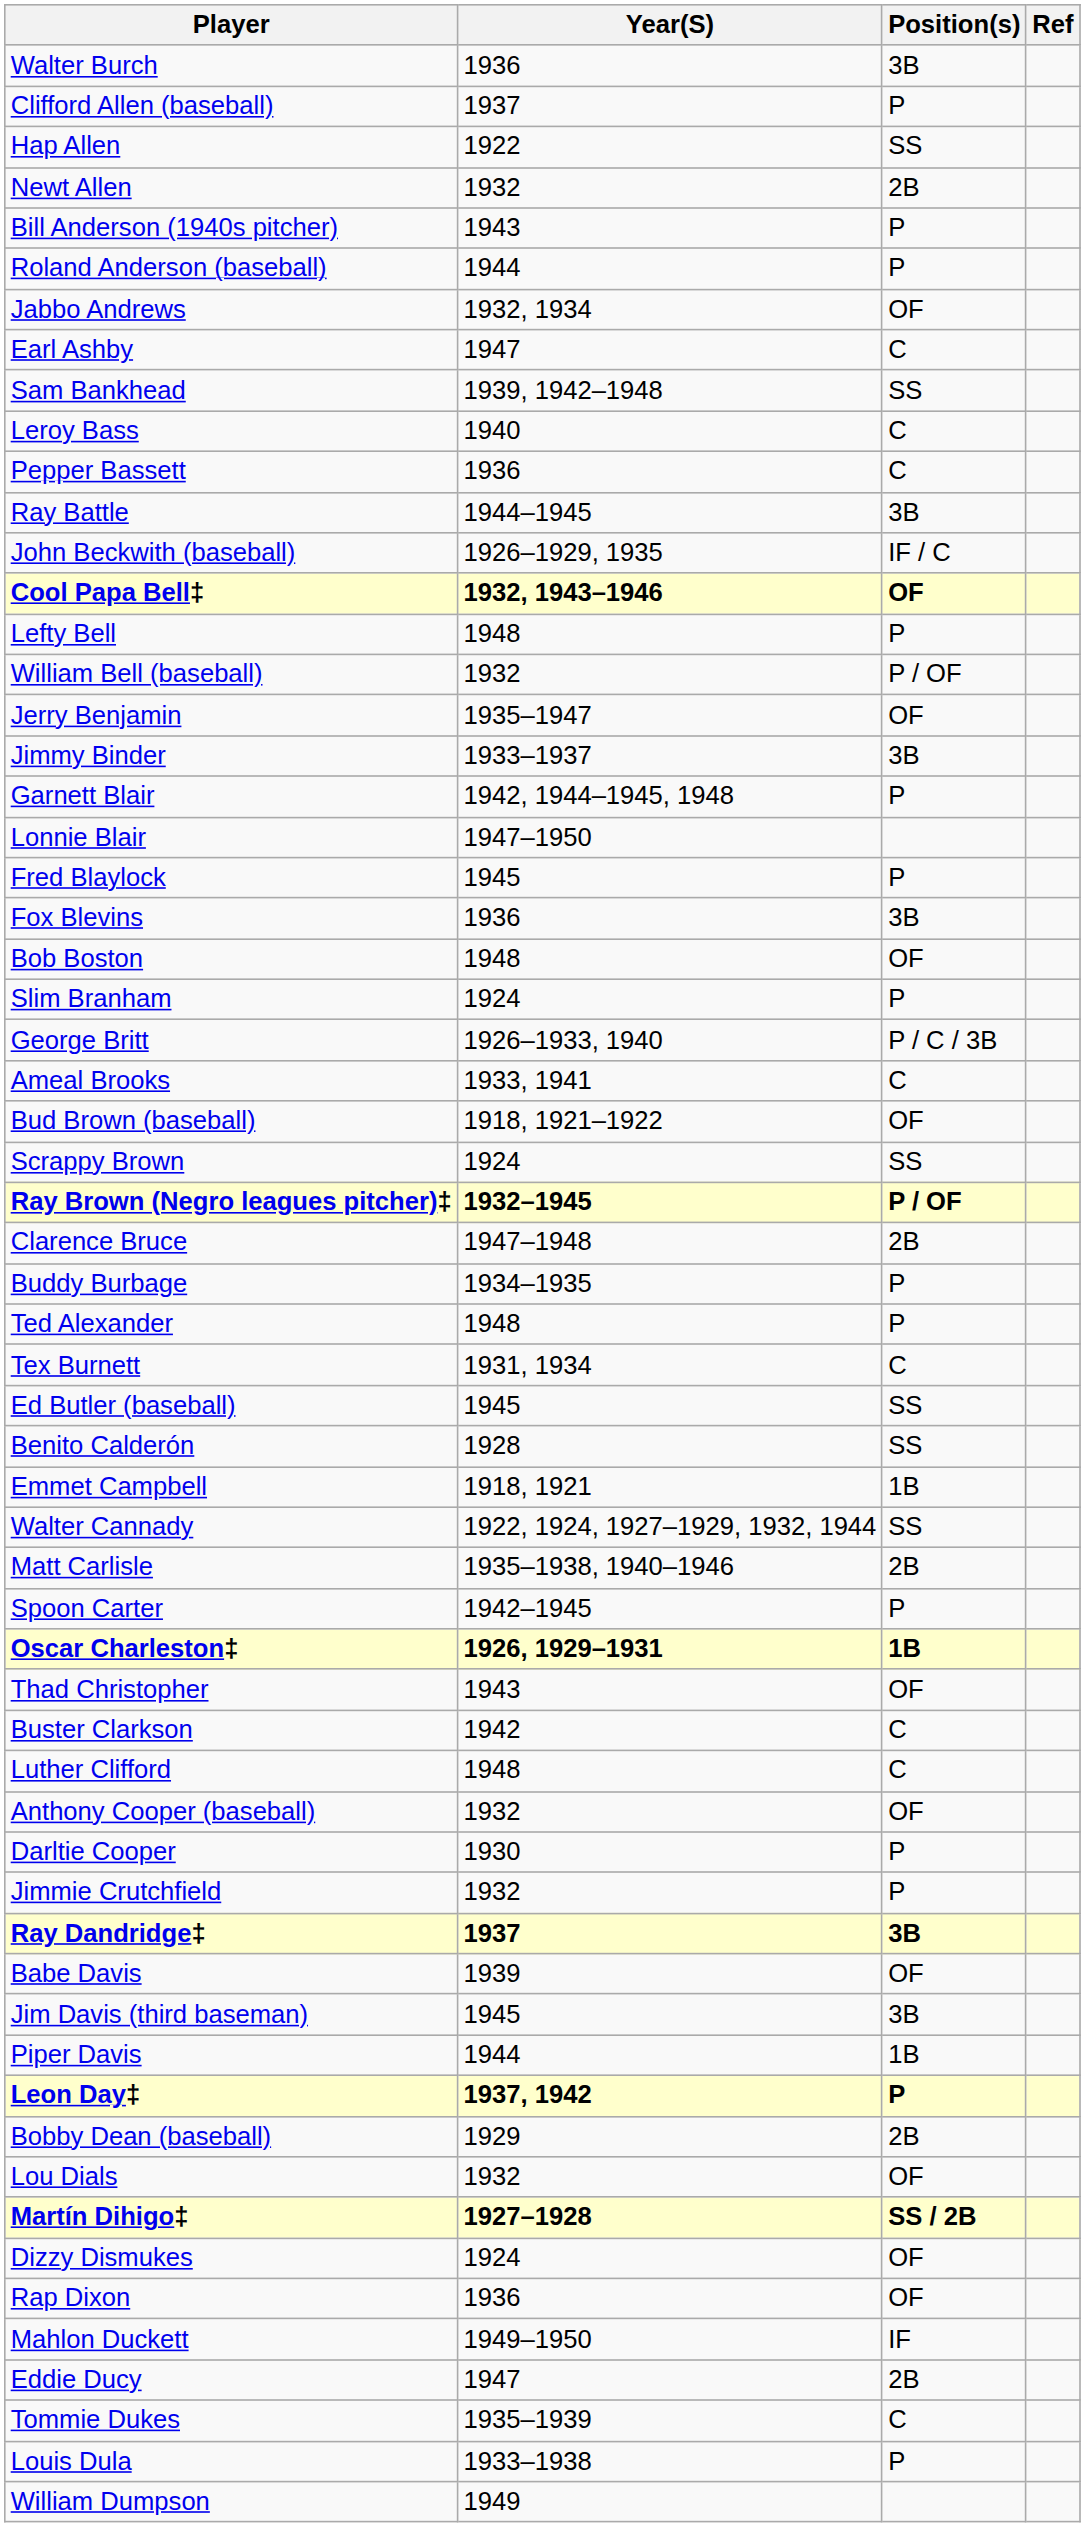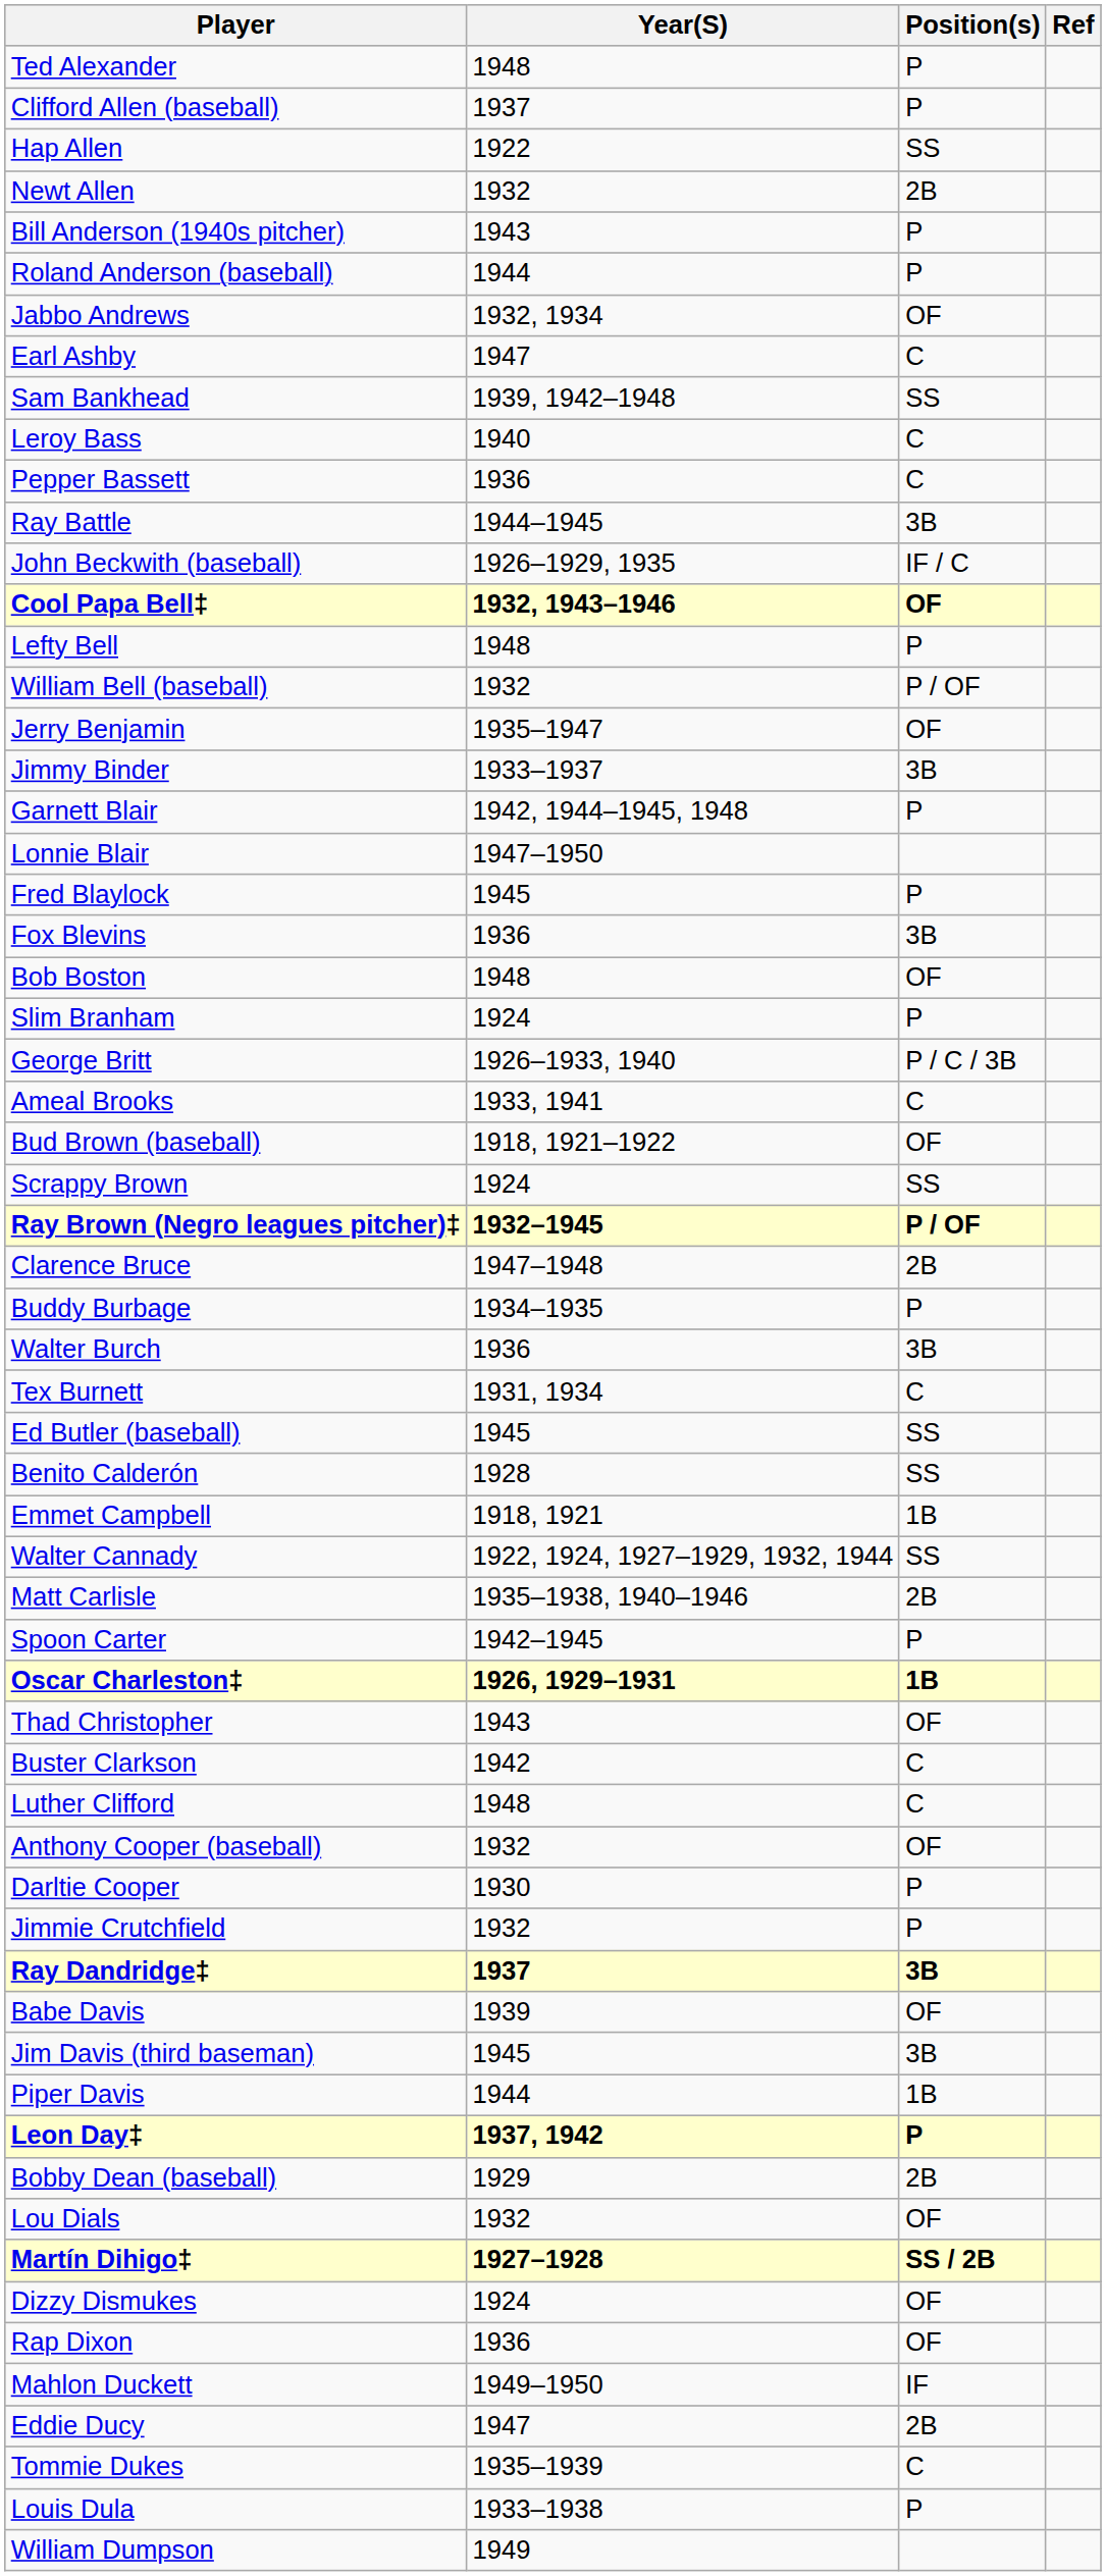 <table class="wikitable">
 <tr>
 <th>Player</th>
 <th>Year(S)</th>
 <th>Position(s)</th>
 <th>Ref</th>
 </tr>
 <tr>
-<td><a href='#'>Walter Burch</a></td>
-<td>1936</td>
-<td>3B</td>
+<td><a href='#'>Ted Alexander</a></td>
+<td>1948</td>
+<td>P</td>
 <td></td>
 </tr>
 <tr>
 <td><a href='#'>Clifford Allen (baseball)</a></td>
 <td>1937</td>
 <td>P</td>
 <td></td>
 </tr>
 <tr>
 <td><a href='#'>Hap Allen</a></td>
 <td>1922</td>
 <td>SS</td>
 <td></td>
 </tr>
 <tr>
 <td><a href='#'>Newt Allen</a></td>
 <td>1932</td>
 <td>2B</td>
 <td></td>
 </tr>
 <tr>
 <td><a href='#'>Bill Anderson (1940s pitcher)</a></td>
 <td>1943</td>
 <td>P</td>
 <td></td>
 </tr>
 <tr>
 <td><a href='#'>Roland Anderson (baseball)</a></td>
 <td>1944</td>
 <td>P</td>
 <td></td>
 </tr>
 <tr>
 <td><a href='#'>Jabbo Andrews</a></td>
 <td>1932, 1934</td>
 <td>OF</td>
 <td></td>
 </tr>
 <tr>
 <td><a href='#'>Earl Ashby</a></td>
 <td>1947</td>
 <td>C</td>
 <td></td>
 </tr>
 <tr>
 <td><a href='#'>Sam Bankhead</a></td>
 <td>1939, 1942–1948</td>
 <td>SS</td>
 <td></td>
 </tr>
 <tr>
 <td><a href='#'>Leroy Bass</a></td>
 <td>1940</td>
 <td>C</td>
 <td></td>
 </tr>
 <tr>
 <td><a href='#'>Pepper Bassett</a></td>
 <td>1936</td>
 <td>C</td>
 <td></td>
 </tr>
 <tr>
 <td><a href='#'>Ray Battle</a></td>
 <td>1944–1945</td>
 <td>3B</td>
 <td></td>
 </tr>
 <tr>
 <td><a href='#'>John Beckwith (baseball)</a></td>
 <td>1926–1929, 1935</td>
 <td>IF / C</td>
 <td></td>
 </tr>
 <tr style="background:#FFFFCC;">
 <td><strong><a href='#'>Cool Papa Bell</a>‡</strong></td>
 <td><strong>1932, 1943–1946</strong></td>
 <td><strong>OF</strong></td>
 <td><strong></strong></td>
 </tr>
 <tr>
 <td><a href='#'>Lefty Bell</a></td>
 <td>1948</td>
 <td>P</td>
 <td></td>
 </tr>
 <tr>
 <td><a href='#'>William Bell (baseball)</a></td>
 <td>1932</td>
 <td>P / OF</td>
 <td></td>
 </tr>
 <tr>
 <td><a href='#'>Jerry Benjamin</a></td>
 <td>1935–1947</td>
 <td>OF</td>
 <td></td>
 </tr>
 <tr>
 <td><a href='#'>Jimmy Binder</a></td>
 <td>1933–1937</td>
 <td>3B</td>
 <td></td>
 </tr>
 <tr>
 <td><a href='#'>Garnett Blair</a></td>
 <td>1942, 1944–1945, 1948</td>
 <td>P</td>
 <td></td>
 </tr>
 <tr>
 <td><a href='#'>Lonnie Blair</a></td>
 <td>1947–1950</td>
 <td></td>
 <td></td>
 </tr>
 <tr>
 <td><a href='#'>Fred Blaylock</a></td>
 <td>1945</td>
 <td>P</td>
 <td></td>
 </tr>
 <tr>
 <td><a href='#'>Fox Blevins</a></td>
 <td>1936</td>
 <td>3B</td>
 <td></td>
 </tr>
 <tr>
 <td><a href='#'>Bob Boston</a></td>
 <td>1948</td>
 <td>OF</td>
 <td></td>
 </tr>
 <tr>
 <td><a href='#'>Slim Branham</a></td>
 <td>1924</td>
 <td>P</td>
 <td></td>
 </tr>
 <tr>
 <td><a href='#'>George Britt</a></td>
 <td>1926–1933, 1940</td>
 <td>P / C / 3B</td>
 <td></td>
 </tr>
 <tr>
 <td><a href='#'>Ameal Brooks</a></td>
 <td>1933, 1941</td>
 <td>C</td>
 <td></td>
 </tr>
 <tr>
 <td><a href='#'>Bud Brown (baseball)</a></td>
 <td>1918, 1921–1922</td>
 <td>OF</td>
 <td></td>
 </tr>
 <tr>
 <td><a href='#'>Scrappy Brown</a></td>
 <td>1924</td>
 <td>SS</td>
 <td></td>
 </tr>
 <tr style="background:#FFFFCC;">
 <td><strong><a href='#'>Ray Brown (Negro leagues pitcher)</a>‡</strong></td>
 <td><strong>1932–1945</strong></td>
 <td><strong>P / OF</strong></td>
 <td><strong></strong></td>
 </tr>
 <tr>
 <td><a href='#'>Clarence Bruce</a></td>
 <td>1947–1948</td>
 <td>2B</td>
 <td></td>
 </tr>
 <tr>
 <td><a href='#'>Buddy Burbage</a></td>
 <td>1934–1935</td>
 <td>P</td>
 <td></td>
 </tr>
 <tr>
-<td><a href='#'>Ted Alexander</a></td>
-<td>1948</td>
-<td>P</td>
+<td><a href='#'>Walter Burch</a></td>
+<td>1936</td>
+<td>3B</td>
 <td></td>
 </tr>
 <tr>
 <td><a href='#'>Tex Burnett</a></td>
 <td>1931, 1934</td>
 <td>C</td>
 <td></td>
 </tr>
 <tr>
 <td><a href='#'>Ed Butler (baseball)</a></td>
 <td>1945</td>
 <td>SS</td>
 <td></td>
 </tr>
 <tr>
 <td><a href='#'>Benito Calderón</a></td>
 <td>1928</td>
 <td>SS</td>
 <td></td>
 </tr>
 <tr>
 <td><a href='#'>Emmet Campbell</a></td>
 <td>1918, 1921</td>
 <td>1B</td>
 <td></td>
 </tr>
 <tr>
 <td><a href='#'>Walter Cannady</a></td>
 <td>1922, 1924, 1927–1929, 1932, 1944</td>
 <td>SS</td>
 <td></td>
 </tr>
 <tr>
 <td><a href='#'>Matt Carlisle</a></td>
 <td>1935–1938, 1940–1946</td>
 <td>2B</td>
 <td></td>
 </tr>
 <tr>
 <td><a href='#'>Spoon Carter</a></td>
 <td>1942–1945</td>
 <td>P</td>
 <td></td>
 </tr>
 <tr style="background:#FFFFCC;">
 <td><strong><a href='#'>Oscar Charleston</a>‡</strong></td>
 <td><strong>1926, 1929–1931</strong></td>
 <td><strong>1B</strong></td>
 <td><strong></strong></td>
 </tr>
 <tr>
 <td><a href='#'>Thad Christopher</a></td>
 <td>1943</td>
 <td>OF</td>
 <td></td>
 </tr>
 <tr>
 <td><a href='#'>Buster Clarkson</a></td>
 <td>1942</td>
 <td>C</td>
 <td></td>
 </tr>
 <tr>
 <td><a href='#'>Luther Clifford</a></td>
 <td>1948</td>
 <td>C</td>
 <td></td>
 </tr>
 <tr>
 <td><a href='#'>Anthony Cooper (baseball)</a></td>
 <td>1932</td>
 <td>OF</td>
 <td></td>
 </tr>
 <tr>
 <td><a href='#'>Darltie Cooper</a></td>
 <td>1930</td>
 <td>P</td>
 <td></td>
 </tr>
 <tr>
 <td><a href='#'>Jimmie Crutchfield</a></td>
 <td>1932</td>
 <td>P</td>
 <td></td>
 </tr>
 <tr style="background:#FFFFCC;">
 <td><strong><a href='#'>Ray Dandridge</a>‡</strong></td>
 <td><strong>1937</strong></td>
 <td><strong>3B</strong></td>
 <td><strong></strong></td>
 </tr>
 <tr>
 <td><a href='#'>Babe Davis</a></td>
 <td>1939</td>
 <td>OF</td>
 <td></td>
 </tr>
 <tr>
 <td><a href='#'>Jim Davis (third baseman)</a></td>
 <td>1945</td>
 <td>3B</td>
 <td></td>
 </tr>
 <tr>
 <td><a href='#'>Piper Davis</a></td>
 <td>1944</td>
 <td>1B</td>
 <td></td>
 </tr>
 <tr style="background:#FFFFCC;">
 <td><strong><a href='#'>Leon Day</a>‡</strong></td>
 <td><strong>1937, 1942</strong></td>
 <td><strong>P</strong></td>
 <td><strong></strong></td>
 </tr>
 <tr>
 <td><a href='#'>Bobby Dean (baseball)</a></td>
 <td>1929</td>
 <td>2B</td>
 <td></td>
 </tr>
 <tr>
 <td><a href='#'>Lou Dials</a></td>
 <td>1932</td>
 <td>OF</td>
 <td></td>
 </tr>
 <tr style="background:#FFFFCC;">
 <td><strong><a href='#'>Martín Dihigo</a>‡</strong></td>
 <td><strong>1927–1928</strong></td>
 <td><strong>SS / 2B</strong></td>
 <td><strong></strong></td>
 </tr>
 <tr>
 <td><a href='#'>Dizzy Dismukes</a></td>
 <td>1924</td>
 <td>OF</td>
 <td></td>
 </tr>
 <tr>
 <td><a href='#'>Rap Dixon</a></td>
 <td>1936</td>
 <td>OF</td>
 <td></td>
 </tr>
 <tr>
 <td><a href='#'>Mahlon Duckett</a></td>
 <td>1949–1950</td>
 <td>IF</td>
 <td></td>
 </tr>
 <tr>
 <td><a href='#'>Eddie Ducy</a></td>
 <td>1947</td>
 <td>2B</td>
 <td></td>
 </tr>
 <tr>
 <td><a href='#'>Tommie Dukes</a></td>
 <td>1935–1939</td>
 <td>C</td>
 <td></td>
 </tr>
 <tr>
 <td><a href='#'>Louis Dula</a></td>
 <td>1933–1938</td>
 <td>P</td>
 <td></td>
 </tr>
 <tr>
 <td><a href='#'>William Dumpson</a></td>
 <td>1949</td>
 <td></td>
 <td></td>
 </tr>
 </table>
